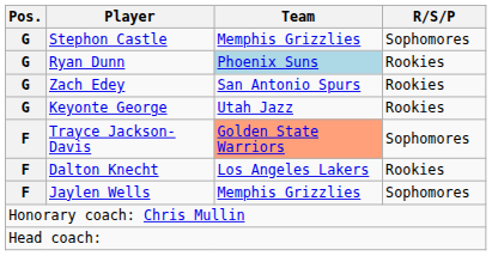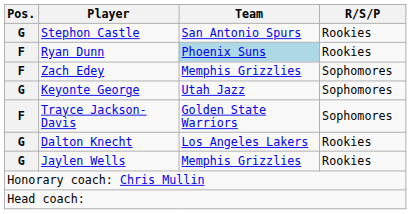 <table class="wikitable">
 <tr>
 <th>Pos.</th>
 <th style="width:150px;">Player</th>
 <th width=150>Team</th>
 <th width=90>R/S/P</th>
 </tr>
 <tr>
 <th>G</th>
 <td><a href='#'>Stephon Castle</a></td>
+<td><a href='#'>San Antonio Spurs</a></td>
+<td>Rookies</td>
+</tr>
+<tr>
+<th>F</th>
+<td><a href='#'>Ryan Dunn</a></td>
+<td style="background: lightblue;"><a href='#'>Phoenix Suns</a></td>
+<td>Rookies</td>
+</tr>
+<tr>
+<th>F</th>
+<td><a href='#'>Zach Edey</a></td>
 <td><a href='#'>Memphis Grizzlies</a></td>
 <td>Sophomores</td>
 </tr>
 <tr>
 <th>G</th>
-<td><a href='#'>Ryan Dunn</a></td>
-<td style="background: lightblue;"><a href='#'>Phoenix Suns</a></td>
-<td>Rookies</td>
-</tr>
-<tr>
-<th>G</th>
-<td><a href='#'>Zach Edey</a></td>
-<td><a href='#'>San Antonio Spurs</a></td>
-<td>Rookies</td>
-</tr>
-<tr>
-<th>G</th>
 <td><a href='#'>Keyonte George</a></td>
 <td><a href='#'>Utah Jazz</a></td>
-<td>Rookies</td>
+<td>Sophomores</td>
 </tr>
 <tr>
 <th>F</th>
 <td><a href='#'>Trayce Jackson-Davis</a></td>
-<td style="background: lightsalmon;"><a href='#'>Golden State Warriors</a></td>
+<td><a href='#'>Golden State Warriors</a></td>
 <td>Sophomores</td>
 </tr>
 <tr>
-<th>F</th>
+<th>G</th>
 <td><a href='#'>Dalton Knecht</a></td>
 <td><a href='#'>Los Angeles Lakers</a></td>
 <td>Rookies</td>
 </tr>
 <tr>
-<th>F</th>
+<th>G</th>
 <td><a href='#'>Jaylen Wells</a></td>
 <td><a href='#'>Memphis Grizzlies</a></td>
-<td>Sophomores</td>
+<td>Rookies</td>
 </tr>
 <tr>
 <td colspan="5">Honorary coach: <a href='#'>Chris Mullin</a></td>
 </tr>
 <tr>
 <td colspan="5">Head coach:</td>
 </tr>
 </table>
